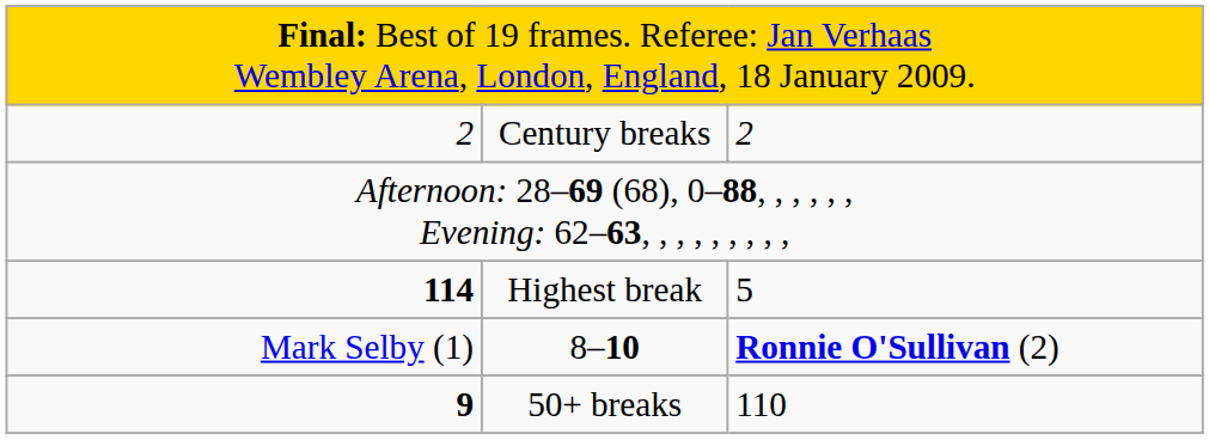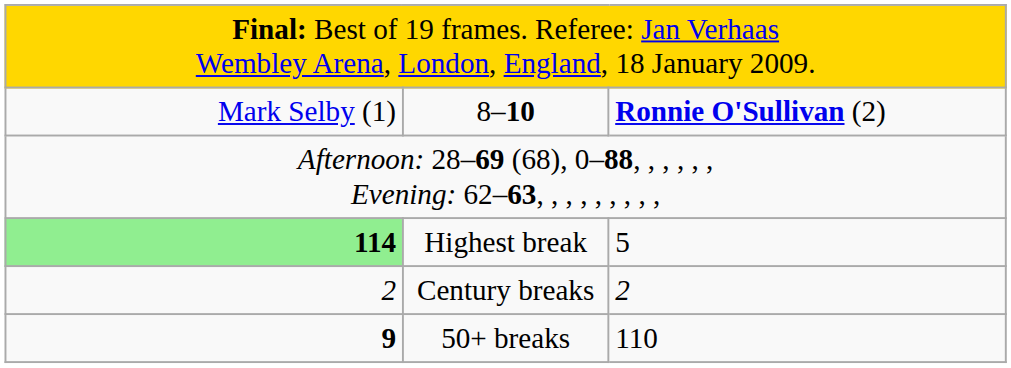 <table class="wikitable" style="font-size: 95%; margin: 1em auto 1em auto;">
 <tr>
 <td colspan="3" align="center" bgcolor="#ffd700"><strong>Final:</strong> Best of 19 frames. Referee: <a href='#'>Jan Verhaas</a><br><a href='#'>Wembley Arena</a>, <a href='#'>London</a>, <a href='#'>England</a>, 18 January 2009.</td>
+</tr>
+<tr>
+<td width = "200" align="right"><a href='#'>Mark Selby</a> (1)<br></td>
+<td width = "100" align="center">8–<strong>10</strong></td>
+<td width = "200"><strong><a href='#'>Ronnie O'Sullivan</a></strong> (2)<br></td>
+</tr>
+<tr>
+<td colspan="3" align="center" style="font-size: 100%"><em>Afternoon:</em> 28–<strong>69</strong> (68), 0–<strong>88</strong>, , , , , ,  <br><em>Evening:</em> 62–<strong>63</strong>, , , , , , , , , </td>
+</tr>
+<tr>
+<td align="right" style="background: lightgreen;"><strong>114</strong></td>
+<td align="center">Highest break</td>
+<td>5</td>
 </tr>
 <tr>
 <td align="right"><em>2</em></td>
 <td align="center">Century breaks</td>
 <td><em>2</em></td>
 </tr>
 <tr>
-<td colspan="3" align="center" style="font-size: 100%"><em>Afternoon:</em> 28–<strong>69</strong> (68), 0–<strong>88</strong>, , , , , ,  <br><em>Evening:</em> 62–<strong>63</strong>, , , , , , , , , </td>
-</tr>
-<tr>
-<td align="right"><strong>114</strong></td>
-<td align="center">Highest break</td>
-<td>5</td>
-</tr>
-<tr>
-<td width = "200" align="right"><a href='#'>Mark Selby</a> (1)<br></td>
-<td width = "100" align="center">8–<strong>10</strong></td>
-<td width = "200"><strong><a href='#'>Ronnie O'Sullivan</a></strong> (2)<br></td>
-</tr>
-<tr>
 <td align="right"><strong>9</strong></td>
 <td align="center">50+ breaks</td>
 <td>110</td>
 </tr>
 </table>
